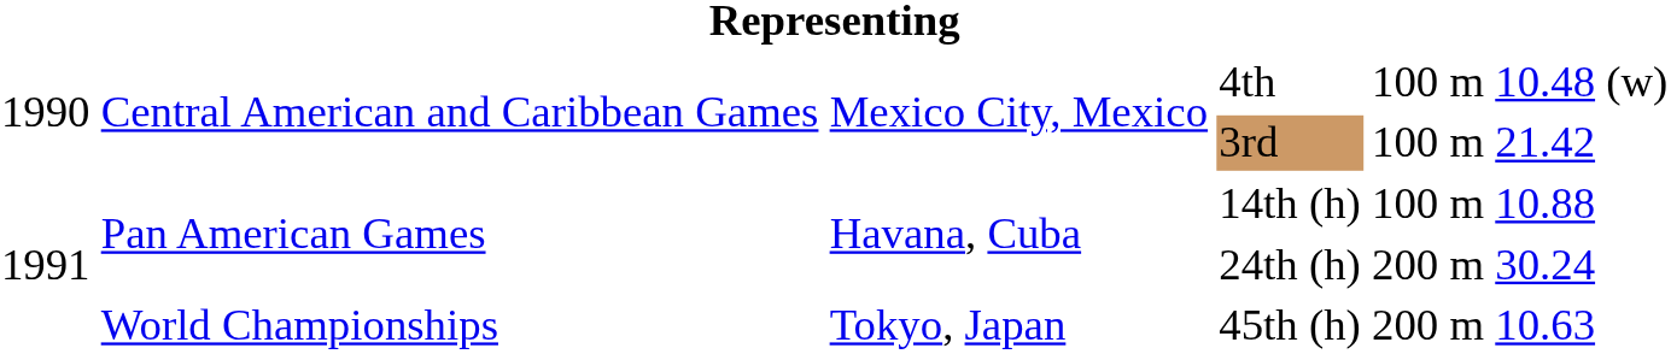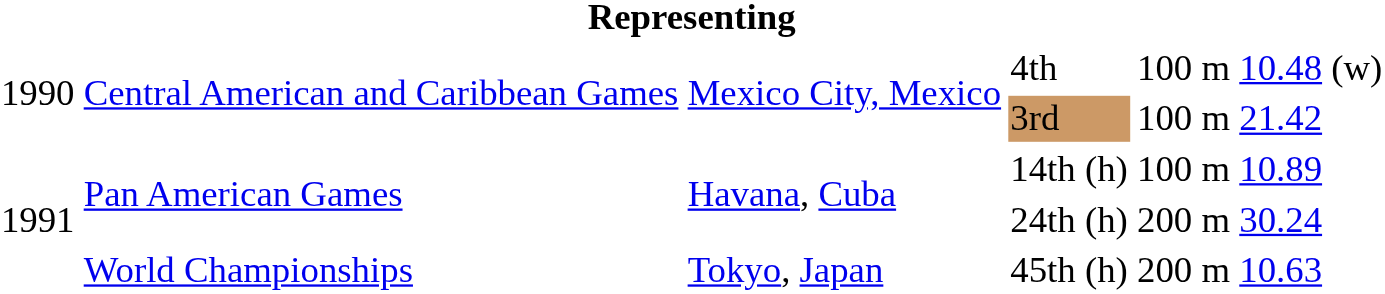 <table>
 <tr>
 <th colspan="6">Representing </th>
 </tr>
 <tr>
 <td rowspan=2>1990</td>
 <td rowspan=2><a href='#'>Central American and Caribbean Games</a></td>
 <td rowspan=2><a href='#'>Mexico City, Mexico</a></td>
 <td>4th</td>
 <td>100 m</td>
 <td><a href='#'>10.48</a> (w)</td>
 </tr>
 <tr>
 <td bgcolor=cc9966>3rd</td>
 <td>100 m</td>
 <td><a href='#'>21.42</a></td>
 </tr>
 <tr>
 <td rowspan=3>1991</td>
 <td rowspan=2><a href='#'>Pan American Games</a></td>
 <td rowspan=2><a href='#'>Havana</a>, <a href='#'>Cuba</a></td>
 <td>14th (h)</td>
 <td>100 m</td>
-<td><a href='#'>10.88</a></td>
+<td><a href='#'>10.89</a></td>
 </tr>
 <tr>
 <td>24th (h)</td>
 <td>200 m</td>
 <td><a href='#'>30.24</a></td>
 </tr>
 <tr>
 <td><a href='#'>World Championships</a></td>
 <td><a href='#'>Tokyo</a>, <a href='#'>Japan</a></td>
 <td>45th (h)</td>
 <td>200 m</td>
 <td><a href='#'>10.63</a></td>
 </tr>
 </table>
